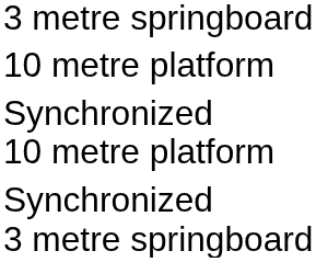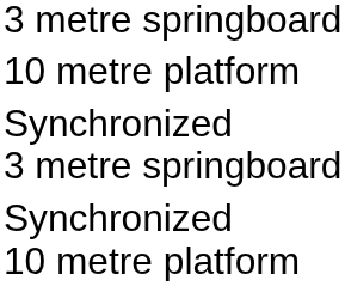 <table>
 <tr>
 <td>3 metre springboard</td>
 <td><strong></strong></td>
 <td></td>
 <td></td>
 </tr>
 <tr>
 <td>10 metre platform</td>
 <td><strong></strong></td>
 <td></td>
 <td></td>
 </tr>
 <tr>
+<td>Synchronized<br>3 metre springboard</td>
+<td><strong><br></strong></td>
+<td><br></td>
+<td><br></td>
+</tr>
+<tr>
 <td>Synchronized<br>10 metre platform</td>
 <td><strong><br></strong></td>
 <td><br></td>
 <td><br></td>
 </tr>
-<tr>
-<td>Synchronized<br>3 metre springboard</td>
-<td><strong><br></strong></td>
-<td><br></td>
-<td><br></td>
-</tr>
 </table>
